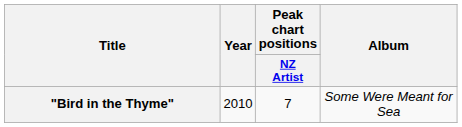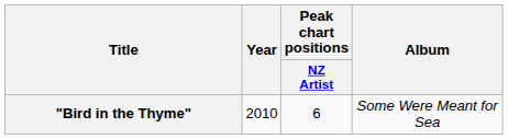 <table class="wikitable plainrowheaders" style="text-align:center;">
 <tr>
 <th scope="col" rowspan="2" style="width:16em;">Title</th>
 <th scope="col" rowspan="2" style="width:1em;">Year</th>
 <th scope="col" colspan="1">Peak chart positions</th>
 <th scope="col" rowspan="2" style="width:10em;">Album</th>
 </tr>
 <tr>
 <th scope="col" style="width:3em;font-size:90%;"><a href='#'>NZ<br>Artist</a><br></th>
 </tr>
 <tr>
 <th scope="row">"Bird in the Thyme"</th>
 <td>2010</td>
-<td>7</td>
+<td>6</td>
 <td><em>Some Were Meant for Sea</em></td>
 </tr>
 </table>
